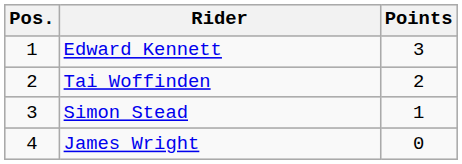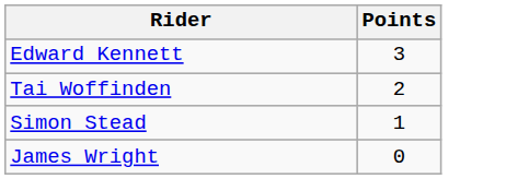 <table class=wikitable style="font-size:93%;">
 <tr>
-<th width=25px>Pos.</th>
 <th width=200px>Rider</th>
 <th width=40px>Points</th>
 </tr>
 <tr align=center >
-<td>1</td>
 <td align=left><a href='#'>Edward Kennett</a></td>
 <td>3</td>
 </tr>
 <tr align=center >
-<td>2</td>
 <td align=left><a href='#'>Tai Woffinden</a></td>
 <td>2</td>
 </tr>
 <tr align=center>
-<td>3</td>
 <td align=left><a href='#'>Simon Stead</a></td>
 <td>1</td>
 </tr>
 <tr align=center>
-<td>4</td>
 <td align=left><a href='#'>James Wright</a></td>
 <td>0</td>
 </tr>
 </table>
